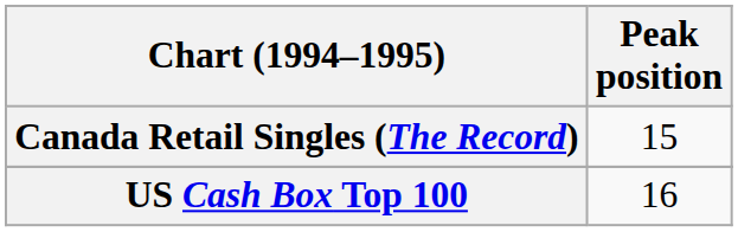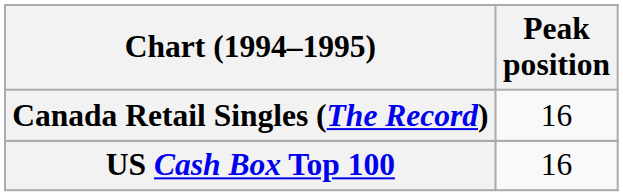 <table class="wikitable sortable plainrowheaders" style="text-align:center">
 <tr>
 <th>Chart (1994–1995)</th>
 <th>Peak<br>position</th>
 </tr>
 <tr>
 <th scope="row">Canada Retail Singles (<em><a href='#'>The Record</a></em>)</th>
-<td>15</td>
+<td>16</td>
 </tr>
 <tr>
 </tr>
 <tr>
 </tr>
 <tr>
 </tr>
 <tr>
 </tr>
 <tr>
 </tr>
 <tr>
 </tr>
 <tr>
 <th scope="row">US <a href='#'><em>Cash Box</em> Top 100</a></th>
 <td>16</td>
 </tr>
 </table>
